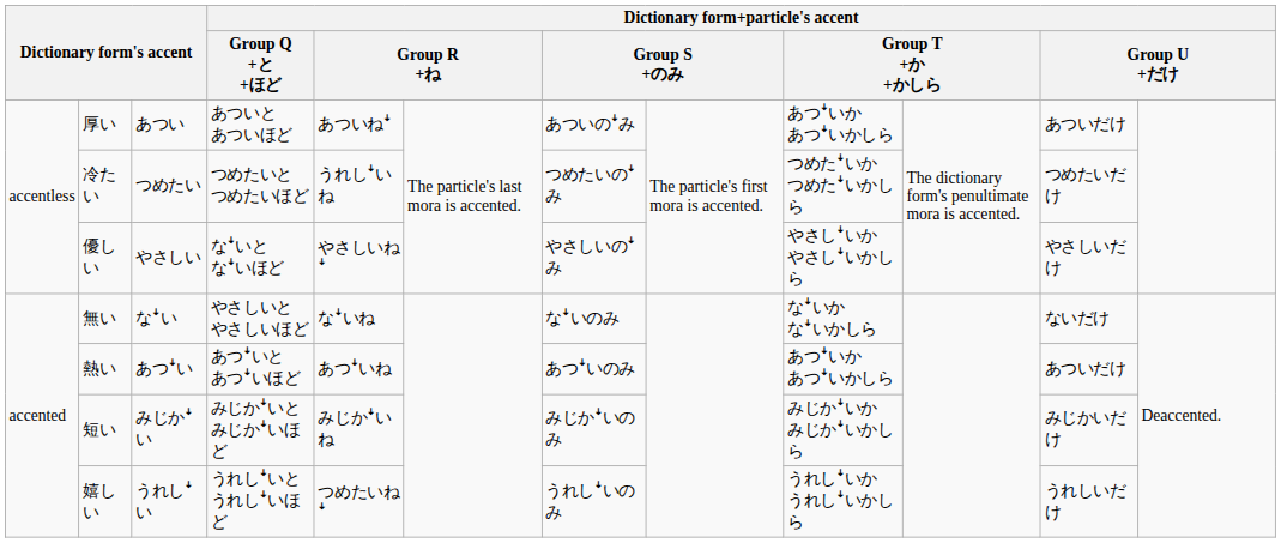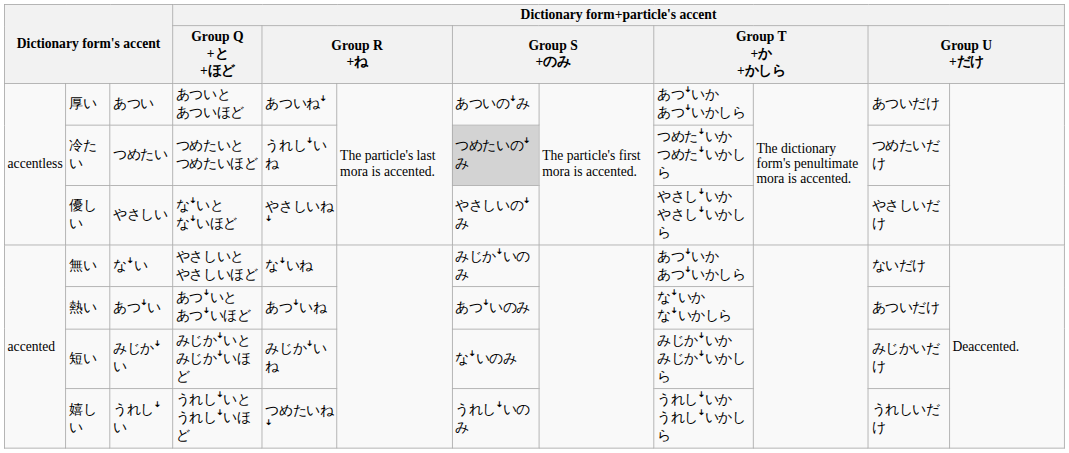 <table class="wikitable">
 <tr>
 <th rowspan=2 colspan=3>Dictionary form's accent</th>
 <th colspan=10>Dictionary form+particle's accent</th>
 </tr>
 <tr>
 <th>Group Q<br>+と<br>+ほど</th>
 <th colspan=2>Group R<br>+ね</th>
 <th colspan=2>Group S<br>+のみ</th>
 <th colspan=2>Group T<br>+か<br>+かしら</th>
 <th colspan=2>Group U<br>+だけ</th>
 </tr>
 <tr>
 <td rowspan=3>accentless</td>
 <td>厚い</td>
 <td>あつい</td>
 <td>あついと<br>あついほど</td>
 <td>あついねꜜ</td>
 <td rowspan=3 style=width:8em>The particle's last mora is accented.</td>
 <td>あついのꜜみ</td>
 <td rowspan=3 style=width:8em>The particle's first mora is accented.</td>
 <td>あつꜜいか<br>あつꜜいかしら</td>
 <td rowspan=3 style=width:8em>The dictionary form's penultimate mora is accented.</td>
 <td>あついだけ</td>
 <td rowspan=3 style=width:8em></td>
 </tr>
 <tr>
 <td>冷たい</td>
 <td>つめたい</td>
 <td>つめたいと<br>つめたいほど</td>
 <td>うれしꜜいね</td>
-<td>つめたいのꜜみ</td>
+<td style="background: lightgrey;">つめたいのꜜみ</td>
 <td>つめたꜜいか<br>つめたꜜいかしら</td>
 <td>つめたいだけ</td>
 </tr>
 <tr>
 <td>優しい</td>
 <td>やさしい</td>
 <td>なꜜいと<br>なꜜいほど</td>
 <td>やさしいねꜜ</td>
 <td>やさしいのꜜみ</td>
 <td>やさしꜜいか<br>やさしꜜいかしら</td>
 <td>やさしいだけ</td>
 </tr>
 <tr>
 <td rowspan=4>accented</td>
 <td>無い</td>
 <td>なꜜい</td>
 <td>やさしいと<br>やさしいほど</td>
 <td>なꜜいね</td>
 <td rowspan=4></td>
-<td>なꜜいのみ</td>
+<td>みじかꜜいのみ</td>
 <td rowspan=4></td>
-<td>なꜜいか<br>なꜜいかしら</td>
+<td>あつꜜいか<br>あつꜜいかしら</td>
 <td rowspan=4></td>
 <td>ないだけ</td>
 <td rowspan=4>Deaccented.</td>
 </tr>
 <tr>
 <td>熱い</td>
 <td>あつꜜい</td>
 <td>あつꜜいと<br>あつꜜいほど</td>
 <td>あつꜜいね</td>
 <td>あつꜜいのみ</td>
-<td>あつꜜいか<br>あつꜜいかしら</td>
+<td>なꜜいか<br>なꜜいかしら</td>
 <td>あついだけ</td>
 </tr>
 <tr>
 <td>短い</td>
 <td>みじかꜜい</td>
 <td>みじかꜜいと<br>みじかꜜいほど</td>
 <td>みじかꜜいね</td>
-<td>みじかꜜいのみ</td>
+<td>なꜜいのみ</td>
 <td>みじかꜜいか<br>みじかꜜいかしら</td>
 <td>みじかいだけ</td>
 </tr>
 <tr>
 <td>嬉しい</td>
 <td>うれしꜜい</td>
 <td>うれしꜜいと<br>うれしꜜいほど</td>
 <td>つめたいねꜜ</td>
 <td>うれしꜜいのみ</td>
 <td>うれしꜜいか<br>うれしꜜいかしら</td>
 <td>うれしいだけ</td>
 </tr>
 </table>
